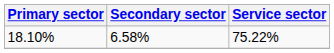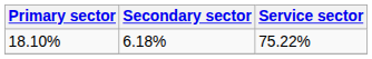 <table class="wikitable" border="1">
 <tr>
 <th><a href='#'>Primary sector</a></th>
 <th><a href='#'>Secondary sector</a></th>
 <th><a href='#'>Service sector</a></th>
 </tr>
 <tr>
 <td>18.10%</td>
-<td>6.58%</td>
+<td>6.18%</td>
 <td>75.22%</td>
 </tr>
 <tr>
 </tr>
 </table>
